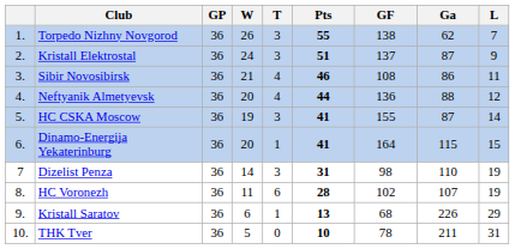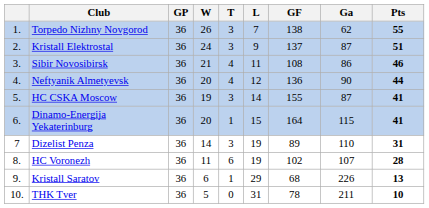 <table class="wikitable">
 <tr>
 <th width="30"></th>
 <th width="200">Club</th>
 <th width="30">GP</th>
 <th width="30">W</th>
 <th width="30">T</th>
-<th width="70">Pts</th>
+<th width="30">L</th>
 <th width="70">GF</th>
 <th width="70">Ga</th>
-<th width="30">L</th>
+<th width="70">Pts</th>
 </tr>
 <tr bgcolor="#BCD2EE" align="center">
 <td>1.</td>
 <td align="left"><a href='#'>Torpedo Nizhny Novgorod</a></td>
 <td>36</td>
 <td>26</td>
 <td>3</td>
-<td><strong>55</strong></td>
+<td>7</td>
 <td>138</td>
 <td>62</td>
-<td>7</td>
+<td><strong>55</strong></td>
 </tr>
 <tr bgcolor="#BCD2EE" align="center">
 <td>2.</td>
 <td align="left"><a href='#'>Kristall Elektrostal</a></td>
 <td>36</td>
 <td>24</td>
 <td>3</td>
-<td><strong>51</strong></td>
+<td>9</td>
 <td>137</td>
 <td>87</td>
-<td>9</td>
+<td><strong>51</strong></td>
 </tr>
 <tr bgcolor="#BCD2EE" align="center">
 <td>3.</td>
 <td align="left"><a href='#'>Sibir Novosibirsk</a></td>
 <td>36</td>
 <td>21</td>
 <td>4</td>
-<td><strong>46</strong></td>
+<td>11</td>
 <td>108</td>
 <td>86</td>
-<td>11</td>
+<td><strong>46</strong></td>
 </tr>
 <tr bgcolor="#BCD2EE" align="center">
 <td>4.</td>
 <td align="left"><a href='#'>Neftyanik Almetyevsk</a></td>
 <td>36</td>
 <td>20</td>
 <td>4</td>
+<td>12</td>
+<td>136</td>
+<td>90</td>
 <td><strong>44</strong></td>
-<td>136</td>
-<td>88</td>
-<td>12</td>
 </tr>
 <tr bgcolor="#BCD2EE" align="center">
 <td>5.</td>
 <td align="left"><a href='#'>HC CSKA Moscow</a></td>
 <td>36</td>
 <td>19</td>
 <td>3</td>
-<td><strong>41</strong></td>
+<td>14</td>
 <td>155</td>
 <td>87</td>
-<td>14</td>
+<td><strong>41</strong></td>
 </tr>
 <tr bgcolor="#BCD2EE" align="center">
 <td>6.</td>
 <td align="left"><a href='#'>Dinamo-Energija Yekaterinburg</a></td>
 <td>36</td>
 <td>20</td>
 <td>1</td>
-<td><strong>41</strong></td>
+<td>15</td>
 <td>164</td>
 <td>115</td>
-<td>15</td>
+<td><strong>41</strong></td>
 </tr>
 <tr bgcolor="#FFFFFF" align="center">
 <td>7</td>
 <td align="left"><a href='#'>Dizelist Penza</a></td>
 <td>36</td>
 <td>14</td>
 <td>3</td>
+<td>19</td>
+<td>89</td>
+<td>110</td>
 <td><strong>31</strong></td>
-<td>98</td>
-<td>110</td>
-<td>19</td>
 </tr>
 <tr bgcolor="#FFFFFF" align="center">
 <td>8.</td>
 <td align="left"><a href='#'>HC Voronezh</a></td>
 <td>36</td>
 <td>11</td>
 <td>6</td>
-<td><strong>28</strong></td>
+<td>19</td>
 <td>102</td>
 <td>107</td>
-<td>19</td>
+<td><strong>28</strong></td>
 </tr>
 <tr bgcolor="#FFFFFF" align="center">
 <td>9.</td>
 <td align="left"><a href='#'>Kristall Saratov</a></td>
 <td>36</td>
 <td>6</td>
 <td>1</td>
-<td><strong>13</strong></td>
+<td>29</td>
 <td>68</td>
 <td>226</td>
-<td>29</td>
+<td><strong>13</strong></td>
 </tr>
 <tr bgcolor="#FFFFFF" align="center">
 <td>10.</td>
 <td align="left"><a href='#'>THK Tver</a></td>
 <td>36</td>
 <td>5</td>
 <td>0</td>
-<td><strong>10</strong></td>
+<td>31</td>
 <td>78</td>
 <td>211</td>
-<td>31</td>
+<td><strong>10</strong></td>
 </tr>
 </table>
